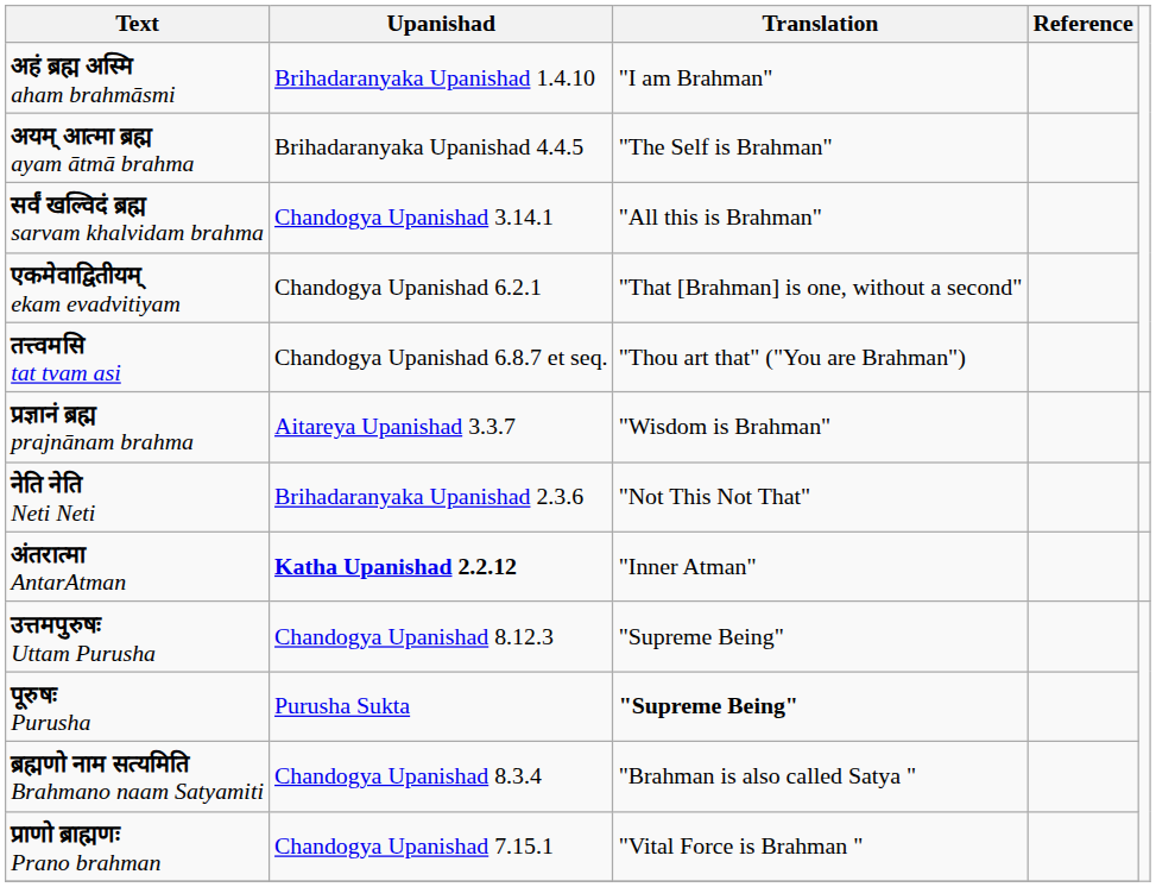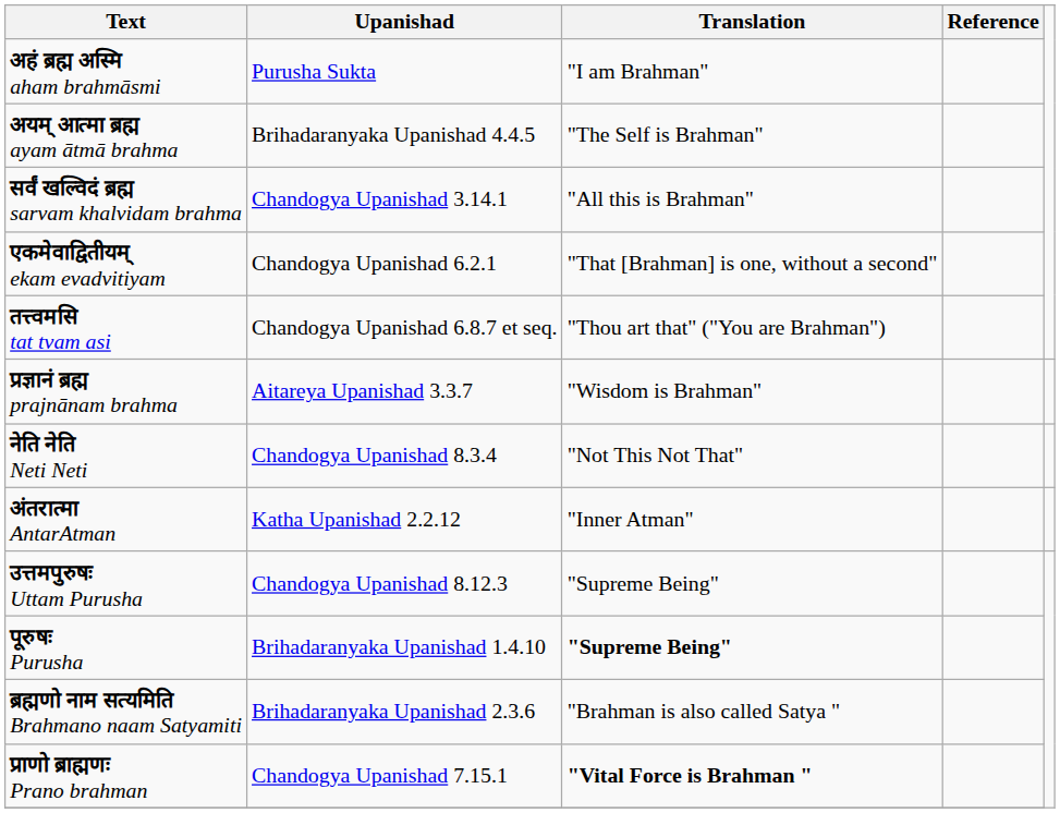 <table class="wikitable sortable">
 <tr>
 <th>Text</th>
 <th>Upanishad</th>
 <th>Translation</th>
 <th>Reference</th>
 </tr>
 <tr>
 <td><strong>अहं ब्रह्म अस्मि</strong><br><em>aham brahmāsmi</em></td>
-<td><a href='#'>Brihadaranyaka Upanishad</a> 1.4.10</td>
+<td><a href='#'>Purusha Sukta</a></td>
 <td>"I am Brahman"</td>
 <td></td>
 </tr>
 <tr>
 <td><strong>अयम् आत्मा ब्रह्म</strong><br><em>ayam ātmā brahma</em></td>
 <td>Brihadaranyaka Upanishad 4.4.5</td>
 <td>"The Self is Brahman"</td>
 <td></td>
 </tr>
 <tr>
 <td><strong>सर्वं खल्विदं ब्रह्म</strong><br><em>sarvam khalvidam brahma</em></td>
 <td><a href='#'>Chandogya Upanishad</a> 3.14.1</td>
 <td>"All this is Brahman"</td>
 <td></td>
 </tr>
 <tr>
 <td><strong>एकमेवाद्वितीयम्</strong><br><em>ekam evadvitiyam</em></td>
 <td>Chandogya Upanishad 6.2.1</td>
 <td>"That [Brahman] is one, without a second"</td>
 <td></td>
 </tr>
 <tr>
 <td><strong>तत्त्वमसि</strong><br><em><a href='#'>tat tvam asi</a></em></td>
 <td>Chandogya Upanishad 6.8.7 et seq.</td>
 <td>"Thou art that" ("You are Brahman")</td>
 <td></td>
 </tr>
 <tr>
 <td><strong>प्रज्ञानं ब्रह्म</strong><br><em>prajnānam brahma</em></td>
 <td><a href='#'>Aitareya Upanishad</a> 3.3.7</td>
 <td>"Wisdom is Brahman"</td>
 <td></td>
 <td></td>
 </tr>
 <tr>
 <td><strong>नेति नेति</strong><br><em>Neti Neti</em></td>
-<td><a href='#'>Brihadaranyaka Upanishad</a> 2.3.6</td>
+<td><a href='#'>Chandogya Upanishad</a> 8.3.4</td>
 <td>"Not This Not That"</td>
 <td></td>
 <td></td>
 </tr>
 <tr>
 <td><strong>अंतरात्मा </strong><br><em>AntarAtman</em></td>
-<td><strong><a href='#'>Katha Upanishad</a> 2.2.12</strong></td>
+<td><a href='#'>Katha Upanishad</a> 2.2.12</td>
 <td>"Inner Atman"</td>
 <td></td>
 <td></td>
 </tr>
 <tr>
 <td><strong>उत्तमपुरुषः </strong><br><em>Uttam Purusha</em></td>
 <td><a href='#'>Chandogya Upanishad</a> 8.12.3</td>
 <td>"Supreme Being"</td>
 <td></td>
 </tr>
 <tr>
 <td><strong>पूरुषः </strong><br><em> Purusha</em></td>
-<td><a href='#'>Purusha Sukta</a></td>
+<td><a href='#'>Brihadaranyaka Upanishad</a> 1.4.10</td>
 <td><strong>"Supreme Being"</strong></td>
 <td></td>
 </tr>
 <tr>
 <td><strong>ब्रह्मणो नाम सत्यमिति  </strong><br><em> Brahmano naam Satyamiti</em></td>
-<td><a href='#'>Chandogya Upanishad</a> 8.3.4</td>
+<td><a href='#'>Brihadaranyaka Upanishad</a> 2.3.6</td>
 <td>"Brahman is also called Satya "</td>
 <td></td>
 </tr>
 <tr>
 <td><strong>प्राणो ब्राह्मणः </strong><br><em> Prano brahman</em></td>
 <td><a href='#'>Chandogya Upanishad</a> 7.15.1</td>
-<td>"Vital Force is Brahman "</td>
+<td><strong>"Vital Force is Brahman "</strong></td>
 <td></td>
 </tr>
 <tr>
 </tr>
 </table>
